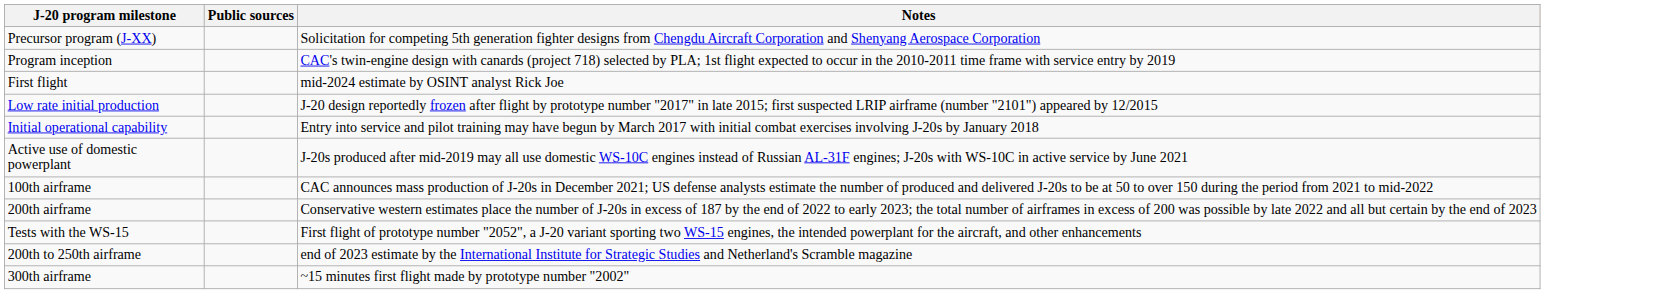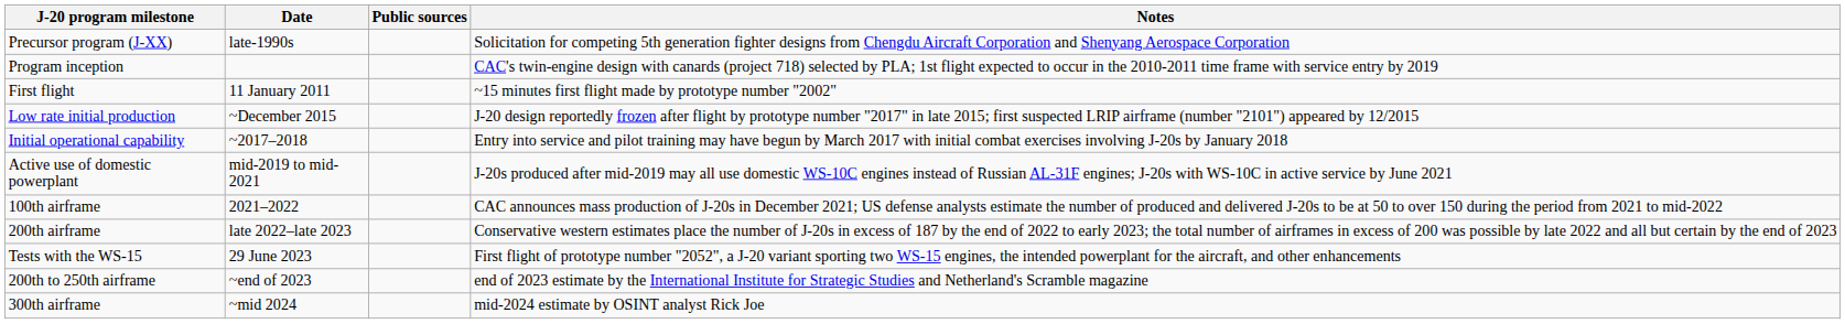 <table class="wikitable" >
 <tr ---- style="background:#FFDEAD;">
 <th style=width:220px;>J-20 program milestone</th>
+<th style=width:140px;>Date</th>
 <th>Public sources</th>
 <th>Notes</th>
 </tr>
 <tr>
 <td>Precursor program (<a href='#'>J-XX</a>)</td>
+<td>late-1990s</td>
 <td></td>
 <td>Solicitation for competing 5th generation fighter designs from <a href='#'>Chengdu Aircraft Corporation</a> and <a href='#'>Shenyang Aerospace Corporation</a></td>
 </tr>
 <tr>
 <td>Program inception</td>
 <td></td>
+<td></td>
 <td><a href='#'>CAC</a>'s twin-engine design with canards (project 718) selected by PLA; 1st flight expected to occur in the 2010-2011 time frame with service entry by 2019</td>
 </tr>
 <tr>
 <td>First flight</td>
+<td>11 January 2011</td>
 <td></td>
-<td>mid-2024 estimate by OSINT analyst Rick Joe</td>
+<td>~15 minutes first flight made by prototype number "2002"</td>
 </tr>
 <tr>
 <td><a href='#'>Low rate initial production</a></td>
+<td>~December 2015</td>
 <td></td>
 <td>J-20 design reportedly <a href='#'>frozen</a> after flight by prototype number "2017" in late 2015; first suspected LRIP airframe (number "2101") appeared by 12/2015</td>
 </tr>
 <tr>
 <td><a href='#'>Initial operational capability</a></td>
+<td>~2017–2018</td>
 <td></td>
 <td>Entry into service and pilot training may have begun by March 2017 with initial combat exercises involving J-20s by January 2018</td>
 </tr>
 <tr>
 <td>Active use of domestic powerplant</td>
+<td>mid-2019 to mid-2021</td>
 <td></td>
 <td>J-20s produced after mid-2019 may all use domestic <a href='#'>WS-10C</a> engines instead of Russian <a href='#'>AL-31F</a> engines; J-20s with WS-10C in active service by June 2021</td>
 </tr>
 <tr>
 <td>100th airframe</td>
+<td>2021–2022</td>
 <td></td>
 <td>CAC announces mass production of J-20s in December 2021; US defense analysts estimate the number of produced and delivered J-20s to be at 50 to over 150 during the period from 2021 to mid-2022</td>
 </tr>
 <tr>
 <td>200th airframe</td>
+<td>late 2022–late 2023</td>
 <td></td>
 <td>Conservative western estimates place the number of J-20s in excess of 187 by the end of 2022 to early 2023; the total number of airframes in excess of 200 was possible by late 2022 and all but certain by the end of 2023</td>
 </tr>
 <tr>
 <td>Tests with the WS-15</td>
+<td>29 June 2023</td>
 <td></td>
 <td>First flight of prototype number "2052", a J-20 variant sporting two <a href='#'>WS-15</a> engines, the intended powerplant for the aircraft, and other enhancements</td>
 </tr>
 <tr>
 <td>200th to 250th airframe</td>
+<td>~end of 2023</td>
 <td></td>
 <td>end of 2023 estimate by the <a href='#'>International Institute for Strategic Studies</a> and Netherland's Scramble magazine</td>
 </tr>
 <tr>
 <td>300th airframe</td>
+<td>~mid 2024</td>
 <td></td>
-<td>~15 minutes first flight made by prototype number "2002"</td>
+<td>mid-2024 estimate by OSINT analyst Rick Joe</td>
 </tr>
 </table>
